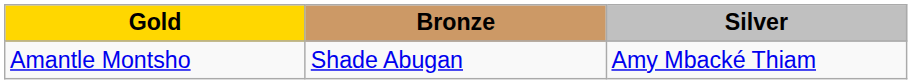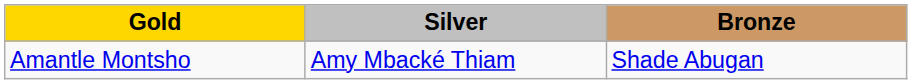 <table class="wikitable" style="text-align:left">
 <tr align="center">
 <td width=200 bgcolor=gold><strong>Gold</strong></td>
+<td width=200 bgcolor=silver><strong>Silver</strong></td>
 <td width=200 bgcolor=CC9966><strong>Bronze</strong></td>
-<td width=200 bgcolor=silver><strong>Silver</strong></td>
 </tr>
 <tr>
 <td><a href='#'>Amantle Montsho</a><br><em></em></td>
+<td><a href='#'>Amy Mbacké Thiam</a><br><em></em></td>
 <td><a href='#'>Shade Abugan</a><br><em></em></td>
-<td><a href='#'>Amy Mbacké Thiam</a><br><em></em></td>
 </tr>
 </table>
